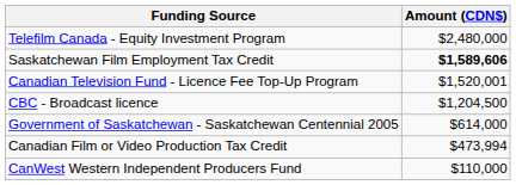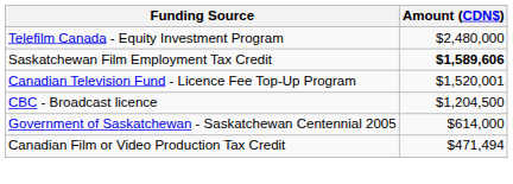 <table class="wikitable">
 <tr>
 <th>Funding Source</th>
 <th>Amount (<a href='#'>CDN$</a>)</th>
 </tr>
 <tr>
 <td><a href='#'>Telefilm Canada</a> - Equity Investment Program</td>
 <td style="text-align:right">$2,480,000</td>
 </tr>
 <tr>
 <td>Saskatchewan Film Employment Tax Credit</td>
 <td style="text-align:right"><strong>$1,589,606</strong></td>
 </tr>
 <tr>
 <td><a href='#'>Canadian Television Fund</a> - Licence Fee Top-Up Program</td>
 <td style="text-align:right">$1,520,001</td>
 </tr>
 <tr>
 <td><a href='#'>CBC</a> - Broadcast licence</td>
 <td style="text-align:right">$1,204,500</td>
 </tr>
 <tr>
 <td><a href='#'>Government of Saskatchewan</a> - Saskatchewan Centennial 2005</td>
 <td style="text-align:right">$614,000</td>
 </tr>
 <tr>
 <td>Canadian Film or Video Production Tax Credit</td>
-<td style="text-align:right">$473,994</td>
-</tr>
-<tr>
-<td><a href='#'>CanWest</a> Western Independent Producers Fund</td>
-<td style="text-align:right">$110,000</td>
+<td style="text-align:right">$471,494</td>
 </tr>
 </table>
